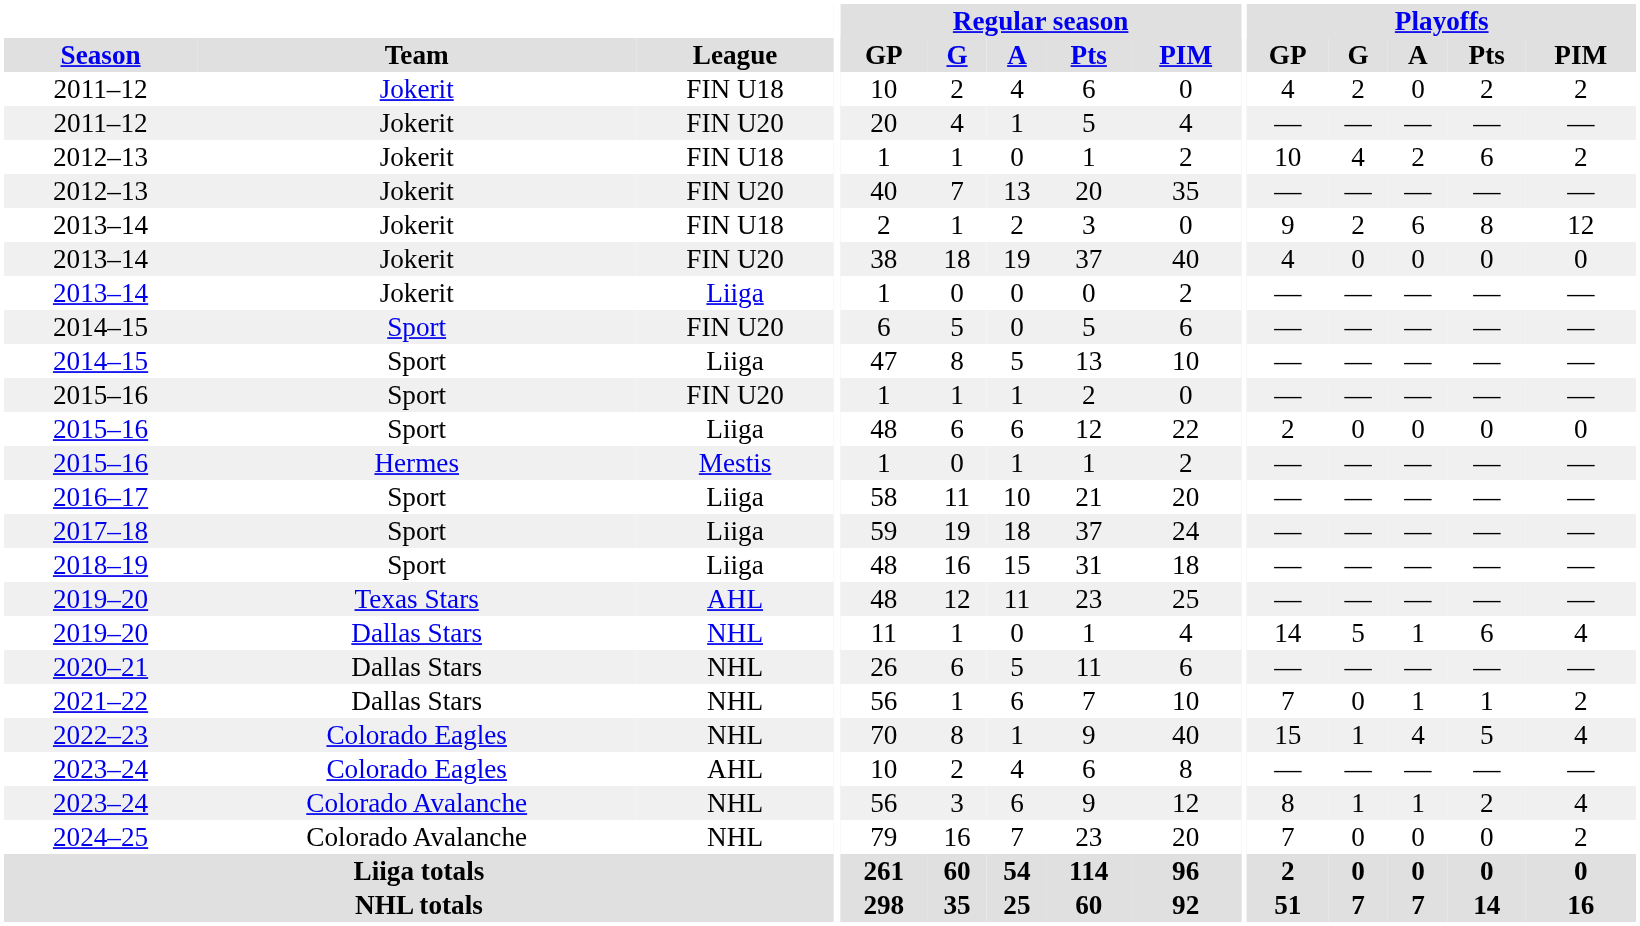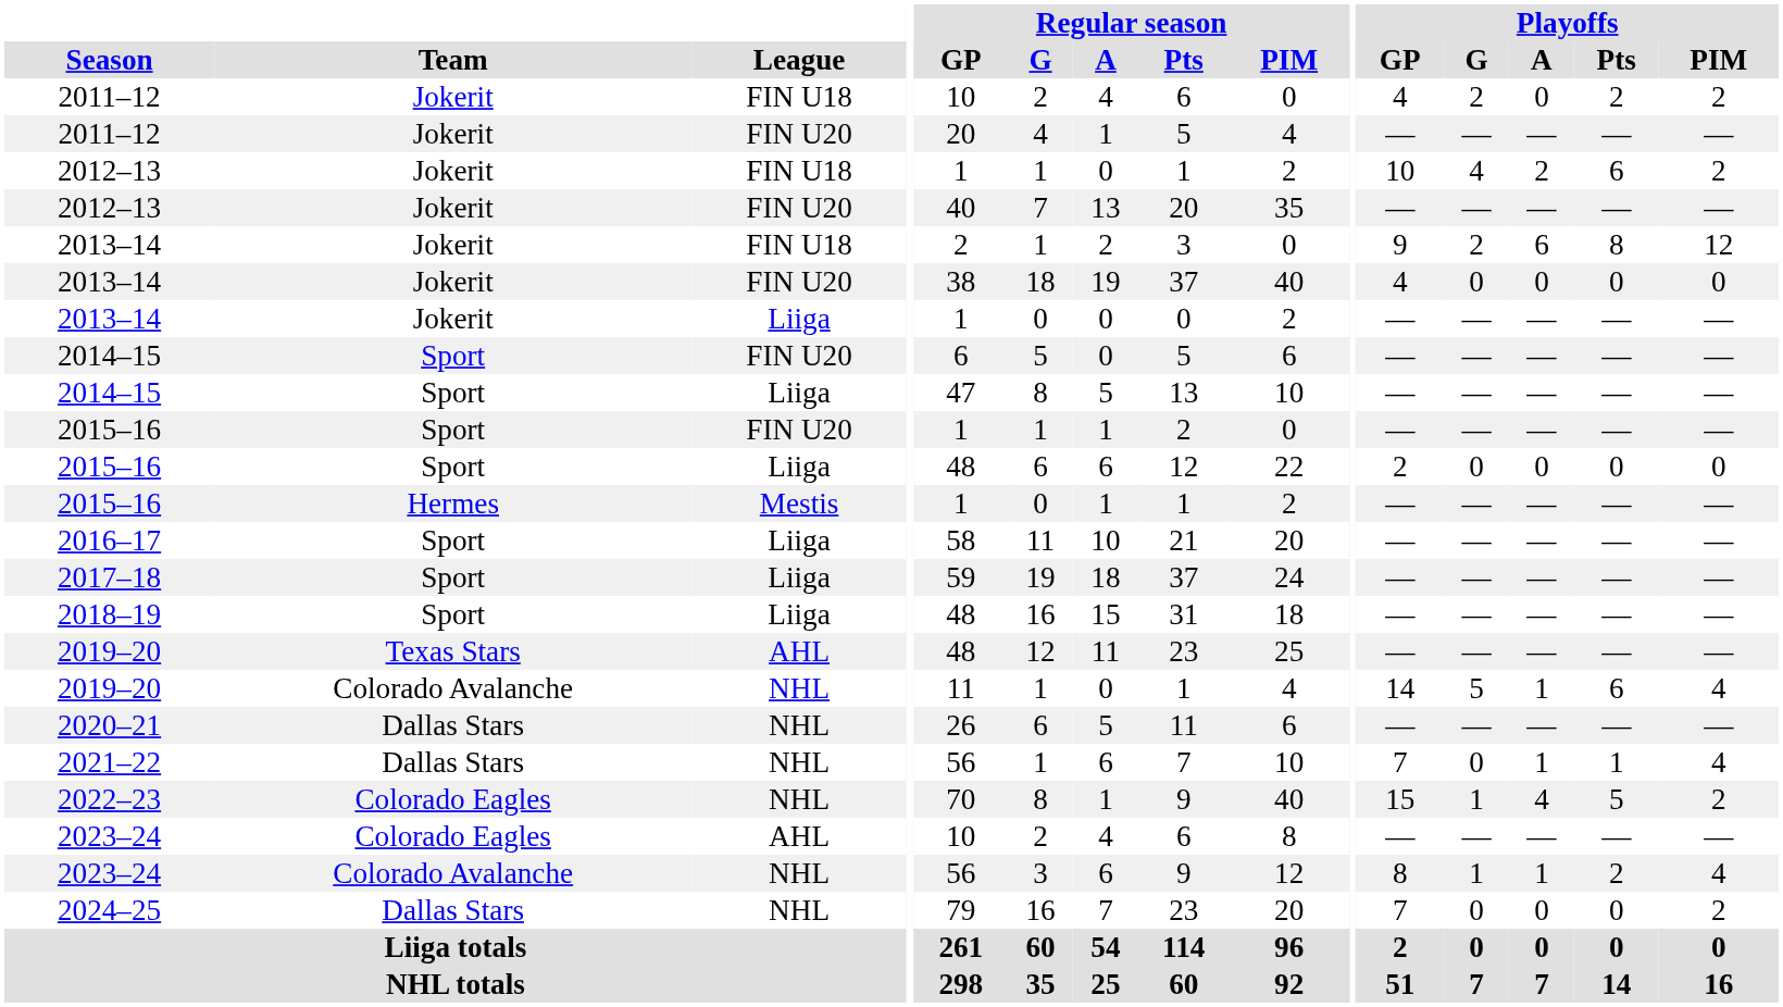 <table border="0" cellpadding="1" cellspacing="0" style="text-align:center; width:60em">
 <tr bgcolor="#e0e0e0">
 <th colspan="3" bgcolor="#ffffff"></th>
 <th rowspan="99" bgcolor="#ffffff"></th>
 <th colspan="5"><a href='#'>Regular season</a></th>
 <th rowspan="99" bgcolor="#ffffff"></th>
 <th colspan="5"><a href='#'>Playoffs</a></th>
 </tr>
 <tr bgcolor="#e0e0e0">
 <th><a href='#'>Season</a></th>
 <th>Team</th>
 <th>League</th>
 <th>GP</th>
 <th><a href='#'>G</a></th>
 <th><a href='#'>A</a></th>
 <th><a href='#'>Pts</a></th>
 <th><a href='#'>PIM</a></th>
 <th>GP</th>
 <th>G</th>
 <th>A</th>
 <th>Pts</th>
 <th>PIM</th>
 </tr>
 <tr>
 <td>2011–12</td>
 <td><a href='#'>Jokerit</a></td>
 <td>FIN U18</td>
 <td>10</td>
 <td>2</td>
 <td>4</td>
 <td>6</td>
 <td>0</td>
 <td>4</td>
 <td>2</td>
 <td>0</td>
 <td>2</td>
 <td>2</td>
 </tr>
 <tr bgcolor="#f0f0f0">
 <td>2011–12</td>
 <td>Jokerit</td>
 <td>FIN U20</td>
 <td>20</td>
 <td>4</td>
 <td>1</td>
 <td>5</td>
 <td>4</td>
 <td>—</td>
 <td>—</td>
 <td>—</td>
 <td>—</td>
 <td>—</td>
 </tr>
 <tr>
 <td>2012–13</td>
 <td>Jokerit</td>
 <td>FIN U18</td>
 <td>1</td>
 <td>1</td>
 <td>0</td>
 <td>1</td>
 <td>2</td>
 <td>10</td>
 <td>4</td>
 <td>2</td>
 <td>6</td>
 <td>2</td>
 </tr>
 <tr bgcolor="#f0f0f0">
 <td>2012–13</td>
 <td>Jokerit</td>
 <td>FIN U20</td>
 <td>40</td>
 <td>7</td>
 <td>13</td>
 <td>20</td>
 <td>35</td>
 <td>—</td>
 <td>—</td>
 <td>—</td>
 <td>—</td>
 <td>—</td>
 </tr>
 <tr>
 <td>2013–14</td>
 <td>Jokerit</td>
 <td>FIN U18</td>
 <td>2</td>
 <td>1</td>
 <td>2</td>
 <td>3</td>
 <td>0</td>
 <td>9</td>
 <td>2</td>
 <td>6</td>
 <td>8</td>
 <td>12</td>
 </tr>
 <tr bgcolor="#f0f0f0">
 <td>2013–14</td>
 <td>Jokerit</td>
 <td>FIN U20</td>
 <td>38</td>
 <td>18</td>
 <td>19</td>
 <td>37</td>
 <td>40</td>
 <td>4</td>
 <td>0</td>
 <td>0</td>
 <td>0</td>
 <td>0</td>
 </tr>
 <tr>
 <td><a href='#'>2013–14</a></td>
 <td>Jokerit</td>
 <td><a href='#'>Liiga</a></td>
 <td>1</td>
 <td>0</td>
 <td>0</td>
 <td>0</td>
 <td>2</td>
 <td>—</td>
 <td>—</td>
 <td>—</td>
 <td>—</td>
 <td>—</td>
 </tr>
 <tr bgcolor="#f0f0f0">
 <td>2014–15</td>
 <td><a href='#'>Sport</a></td>
 <td>FIN U20</td>
 <td>6</td>
 <td>5</td>
 <td>0</td>
 <td>5</td>
 <td>6</td>
 <td>—</td>
 <td>—</td>
 <td>—</td>
 <td>—</td>
 <td>—</td>
 </tr>
 <tr>
 <td><a href='#'>2014–15</a></td>
 <td>Sport</td>
 <td>Liiga</td>
 <td>47</td>
 <td>8</td>
 <td>5</td>
 <td>13</td>
 <td>10</td>
 <td>—</td>
 <td>—</td>
 <td>—</td>
 <td>—</td>
 <td>—</td>
 </tr>
 <tr bgcolor="#f0f0f0">
 <td>2015–16</td>
 <td>Sport</td>
 <td>FIN U20</td>
 <td>1</td>
 <td>1</td>
 <td>1</td>
 <td>2</td>
 <td>0</td>
 <td>—</td>
 <td>—</td>
 <td>—</td>
 <td>—</td>
 <td>—</td>
 </tr>
 <tr>
 <td><a href='#'>2015–16</a></td>
 <td>Sport</td>
 <td>Liiga</td>
 <td>48</td>
 <td>6</td>
 <td>6</td>
 <td>12</td>
 <td>22</td>
 <td>2</td>
 <td>0</td>
 <td>0</td>
 <td>0</td>
 <td>0</td>
 </tr>
 <tr bgcolor="#f0f0f0">
 <td><a href='#'>2015–16</a></td>
 <td><a href='#'>Hermes</a></td>
 <td><a href='#'>Mestis</a></td>
 <td>1</td>
 <td>0</td>
 <td>1</td>
 <td>1</td>
 <td>2</td>
 <td>—</td>
 <td>—</td>
 <td>—</td>
 <td>—</td>
 <td>—</td>
 </tr>
 <tr>
 <td><a href='#'>2016–17</a></td>
 <td>Sport</td>
 <td>Liiga</td>
 <td>58</td>
 <td>11</td>
 <td>10</td>
 <td>21</td>
 <td>20</td>
 <td>—</td>
 <td>—</td>
 <td>—</td>
 <td>—</td>
 <td>—</td>
 </tr>
 <tr bgcolor="#f0f0f0">
 <td><a href='#'>2017–18</a></td>
 <td>Sport</td>
 <td>Liiga</td>
 <td>59</td>
 <td>19</td>
 <td>18</td>
 <td>37</td>
 <td>24</td>
 <td>—</td>
 <td>—</td>
 <td>—</td>
 <td>—</td>
 <td>—</td>
 </tr>
 <tr>
 <td><a href='#'>2018–19</a></td>
 <td>Sport</td>
 <td>Liiga</td>
 <td>48</td>
 <td>16</td>
 <td>15</td>
 <td>31</td>
 <td>18</td>
 <td>—</td>
 <td>—</td>
 <td>—</td>
 <td>—</td>
 <td>—</td>
 </tr>
 <tr bgcolor="#f0f0f0">
 <td><a href='#'>2019–20</a></td>
 <td><a href='#'>Texas Stars</a></td>
 <td><a href='#'>AHL</a></td>
 <td>48</td>
 <td>12</td>
 <td>11</td>
 <td>23</td>
 <td>25</td>
 <td>—</td>
 <td>—</td>
 <td>—</td>
 <td>—</td>
 <td>—</td>
 </tr>
 <tr>
 <td><a href='#'>2019–20</a></td>
-<td><a href='#'>Dallas Stars</a></td>
+<td>Colorado Avalanche</td>
 <td><a href='#'>NHL</a></td>
 <td>11</td>
 <td>1</td>
 <td>0</td>
 <td>1</td>
 <td>4</td>
 <td>14</td>
 <td>5</td>
 <td>1</td>
 <td>6</td>
 <td>4</td>
 </tr>
 <tr bgcolor="#f0f0f0">
 <td><a href='#'>2020–21</a></td>
 <td>Dallas Stars</td>
 <td>NHL</td>
 <td>26</td>
 <td>6</td>
 <td>5</td>
 <td>11</td>
 <td>6</td>
 <td>—</td>
 <td>—</td>
 <td>—</td>
 <td>—</td>
 <td>—</td>
 </tr>
 <tr>
 <td><a href='#'>2021–22</a></td>
 <td>Dallas Stars</td>
 <td>NHL</td>
 <td>56</td>
 <td>1</td>
 <td>6</td>
 <td>7</td>
 <td>10</td>
 <td>7</td>
 <td>0</td>
 <td>1</td>
 <td>1</td>
-<td>2</td>
+<td>4</td>
 </tr>
 <tr bgcolor="#f0f0f0">
 <td><a href='#'>2022–23</a></td>
 <td><a href='#'>Colorado Eagles</a></td>
 <td>NHL</td>
 <td>70</td>
 <td>8</td>
 <td>1</td>
 <td>9</td>
 <td>40</td>
 <td>15</td>
 <td>1</td>
 <td>4</td>
 <td>5</td>
-<td>4</td>
+<td>2</td>
 </tr>
 <tr>
 <td><a href='#'>2023–24</a></td>
 <td><a href='#'>Colorado Eagles</a></td>
 <td>AHL</td>
 <td>10</td>
 <td>2</td>
 <td>4</td>
 <td>6</td>
 <td>8</td>
 <td>—</td>
 <td>—</td>
 <td>—</td>
 <td>—</td>
 <td>—</td>
 </tr>
 <tr bgcolor="#f0f0f0">
 <td><a href='#'>2023–24</a></td>
 <td><a href='#'>Colorado Avalanche</a></td>
 <td>NHL</td>
 <td>56</td>
 <td>3</td>
 <td>6</td>
 <td>9</td>
 <td>12</td>
 <td>8</td>
 <td>1</td>
 <td>1</td>
 <td>2</td>
 <td>4</td>
 </tr>
 <tr>
 <td><a href='#'>2024–25</a></td>
-<td>Colorado Avalanche</td>
+<td><a href='#'>Dallas Stars</a></td>
 <td>NHL</td>
 <td>79</td>
 <td>16</td>
 <td>7</td>
 <td>23</td>
 <td>20</td>
 <td>7</td>
 <td>0</td>
 <td>0</td>
 <td>0</td>
 <td>2</td>
 </tr>
 <tr bgcolor="#e0e0e0">
 <th colspan="3">Liiga totals</th>
 <th>261</th>
 <th>60</th>
 <th>54</th>
 <th>114</th>
 <th>96</th>
 <th>2</th>
 <th>0</th>
 <th>0</th>
 <th>0</th>
 <th>0</th>
 </tr>
 <tr bgcolor="#e0e0e0">
 <th colspan="3">NHL totals</th>
 <th>298</th>
 <th>35</th>
 <th>25</th>
 <th>60</th>
 <th>92</th>
 <th>51</th>
 <th>7</th>
 <th>7</th>
 <th>14</th>
 <th>16</th>
 </tr>
 </table>
